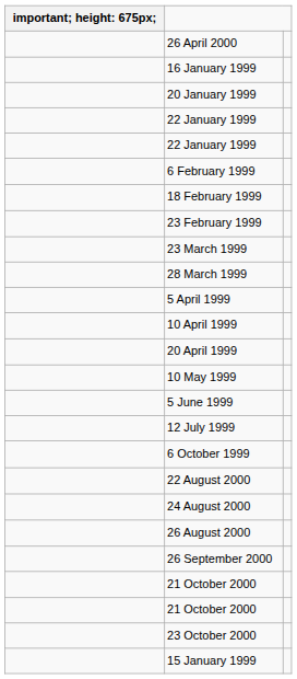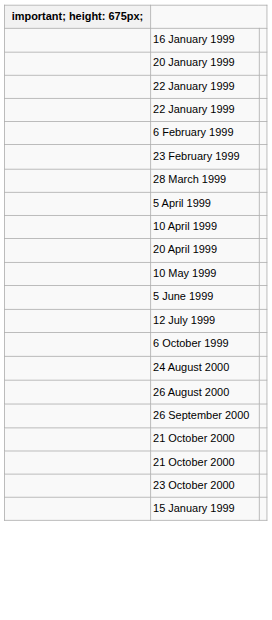 <table class="wikitable" style="font-size: 89%; float: left; width: 24em; margin-right: 1em; line-height: 1.65em">
 <tr>
 <th>important; height: 675px;</th>
-</tr>
-<tr>
-<td></td>
-<td>26 April 2000</td>
-<td><small></small></td>
 </tr>
 <tr>
 <td></td>
 <td>16 January 1999</td>
 <td><small></small></td>
 </tr>
 <tr>
 <td></td>
 <td>20 January 1999</td>
 <td><small></small></td>
 </tr>
 <tr>
 <td></td>
 <td>22 January 1999</td>
 <td><small></small></td>
 </tr>
 <tr>
 <td></td>
 <td>22 January 1999</td>
 <td><small></small></td>
 </tr>
 <tr>
 <td></td>
 <td>6 February 1999</td>
 <td><small></small></td>
 </tr>
 <tr>
 <td></td>
-<td>18 February 1999</td>
-<td><small></small> </td>
-</tr>
-<tr>
-<td></td>
 <td>23 February 1999</td>
 <td><small></small> </td>
-</tr>
-<tr>
-<td></td>
-<td>23 March 1999</td>
-<td><small></small></td>
 </tr>
 <tr>
 <td></td>
 <td>28 March 1999</td>
 <td><small></small></td>
 </tr>
 <tr>
 <td></td>
 <td>5 April 1999</td>
 <td><small></small></td>
 </tr>
 <tr>
 <td></td>
 <td>10 April 1999</td>
 <td><small></small></td>
 </tr>
 <tr>
 <td></td>
 <td>20 April 1999</td>
 <td><small></small> </td>
 </tr>
 <tr>
 <td></td>
 <td>10 May 1999</td>
 <td><small></small></td>
 </tr>
 <tr>
 <td></td>
 <td>5 June 1999</td>
 <td><small></small></td>
 </tr>
 <tr>
 <td></td>
 <td>12 July 1999</td>
 <td><small></small></td>
 </tr>
 <tr>
 <td></td>
 <td>6 October 1999</td>
 <td><small></small> </td>
 </tr>
 <tr>
 <td></td>
-<td>22 August 2000</td>
-<td><small></small> </td>
-</tr>
-<tr>
-<td></td>
 <td>24 August 2000</td>
 <td><small></small> </td>
 </tr>
 <tr>
 <td></td>
 <td>26 August 2000</td>
 <td><small></small> </td>
 </tr>
 <tr>
 <td></td>
 <td>26 September 2000</td>
 <td><small></small></td>
 </tr>
 <tr>
 <td></td>
 <td>21 October 2000</td>
 <td><small></small></td>
 </tr>
 <tr>
 <td></td>
 <td>21 October 2000</td>
 <td><small></small></td>
 </tr>
 <tr>
 <td></td>
 <td>23 October 2000</td>
 <td><small></small></td>
 </tr>
 <tr>
 <td></td>
 <td>15 January 1999</td>
 <td><small></small></td>
 </tr>
 </table>
